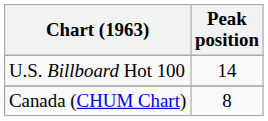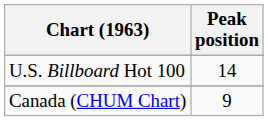 <table class="wikitable" border="1">
 <tr>
 <th>Chart (1963)</th>
 <th>Peak<br>position</th>
 </tr>
 <tr>
 </tr>
 <tr>
 <td>U.S. <em>Billboard</em> Hot 100 </td>
 <td align="center">14</td>
 </tr>
 <tr>
 </tr>
 <tr>
 </tr>
 <tr>
 <td>Canada (<a href='#'>CHUM Chart</a>)</td>
-<td align="center">8</td>
+<td align="center">9</td>
 </tr>
 </table>
